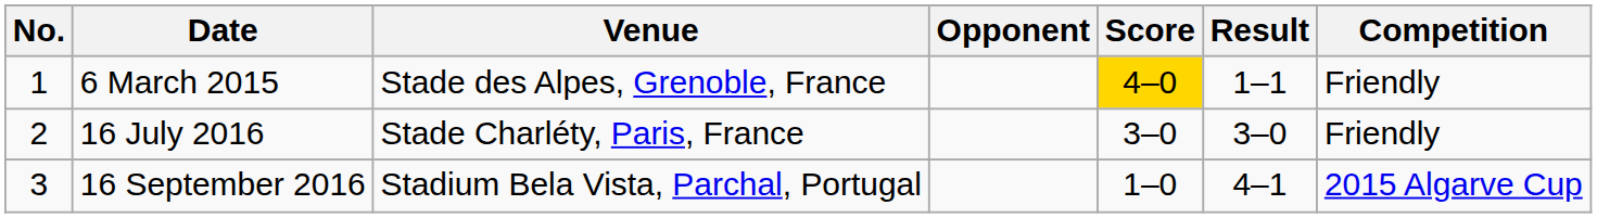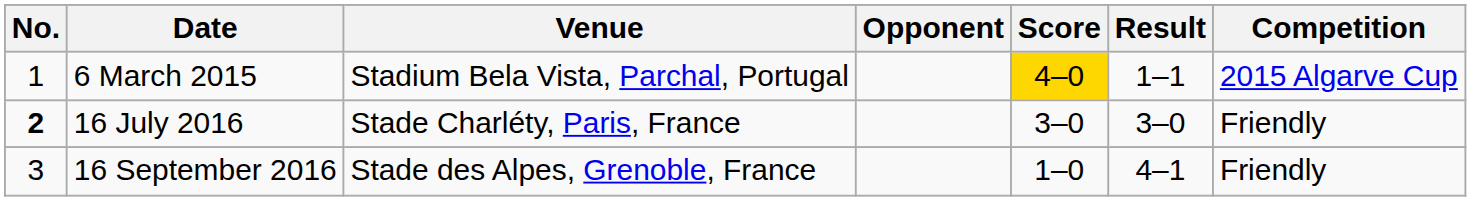 <table class="wikitable sortable">
 <tr>
 <th scope="col">No.</th>
 <th scope="col">Date</th>
 <th scope="col">Venue</th>
 <th scope="col">Opponent</th>
 <th scope="col">Score</th>
 <th scope="col">Result</th>
 <th scope="col">Competition</th>
 </tr>
 <tr>
 <td style="text-align:center">1</td>
 <td>6 March 2015</td>
-<td>Stade des Alpes, <a href='#'>Grenoble</a>, France</td>
+<td>Stadium Bela Vista, <a href='#'>Parchal</a>, Portugal</td>
 <td></td>
 <td style="background: gold; text-align:center">4–0</td>
 <td style="text-align:center">1–1</td>
-<td>Friendly</td>
+<td><a href='#'>2015 Algarve Cup</a></td>
 </tr>
 <tr>
-<td style="text-align:center">2</td>
+<td style="text-align:center"><strong>2</strong></td>
 <td>16 July 2016</td>
 <td>Stade Charléty, <a href='#'>Paris</a>, France</td>
 <td></td>
 <td style="text-align:center">3–0</td>
 <td style="text-align:center">3–0</td>
 <td>Friendly</td>
 </tr>
 <tr>
 <td style="text-align:center">3</td>
 <td>16 September 2016</td>
-<td>Stadium Bela Vista, <a href='#'>Parchal</a>, Portugal</td>
+<td>Stade des Alpes, <a href='#'>Grenoble</a>, France</td>
 <td></td>
 <td style="text-align:center">1–0</td>
 <td style="text-align:center">4–1</td>
-<td><a href='#'>2015 Algarve Cup</a></td>
+<td>Friendly</td>
 </tr>
 </table>
